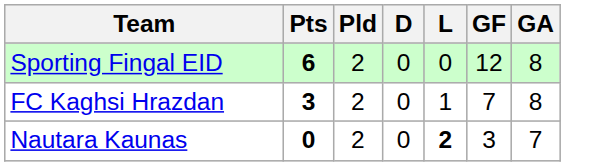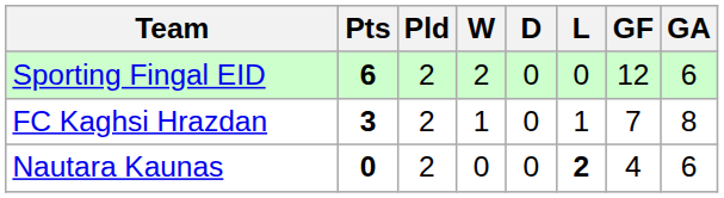 <table class="wikitable" style="text-align: center;">
 <tr>
 <th width="175">Team</th>
 <th width="20">Pts</th>
 <th width="20">Pld</th>
+<th width="20">W</th>
 <th width="20">D</th>
 <th width="20">L</th>
 <th width="20">GF</th>
 <th width="20">GA</th>
 </tr>
 <tr bgcolor="#ccffcc">
 <td align="left"> <a href='#'>Sporting Fingal EID</a></td>
 <td><strong>6</strong></td>
 <td>2</td>
+<td>2</td>
 <td>0</td>
 <td>0</td>
 <td>12</td>
-<td>8</td>
+<td>6</td>
 </tr>
 <tr bgcolor=ffffff>
 <td align="left"> <a href='#'>FC Kaghsi Hrazdan</a></td>
 <td><strong>3</strong></td>
 <td>2</td>
+<td>1</td>
 <td>0</td>
 <td>1</td>
 <td>7</td>
 <td>8</td>
 </tr>
 <tr bgcolor=ffffff>
 <td align="left"> <a href='#'>Nautara Kaunas</a></td>
 <td><strong>0</strong></td>
 <td>2</td>
 <td>0</td>
+<td>0</td>
 <td><strong>2</strong></td>
-<td>3</td>
-<td>7</td>
+<td>4</td>
+<td>6</td>
 </tr>
 </table>
